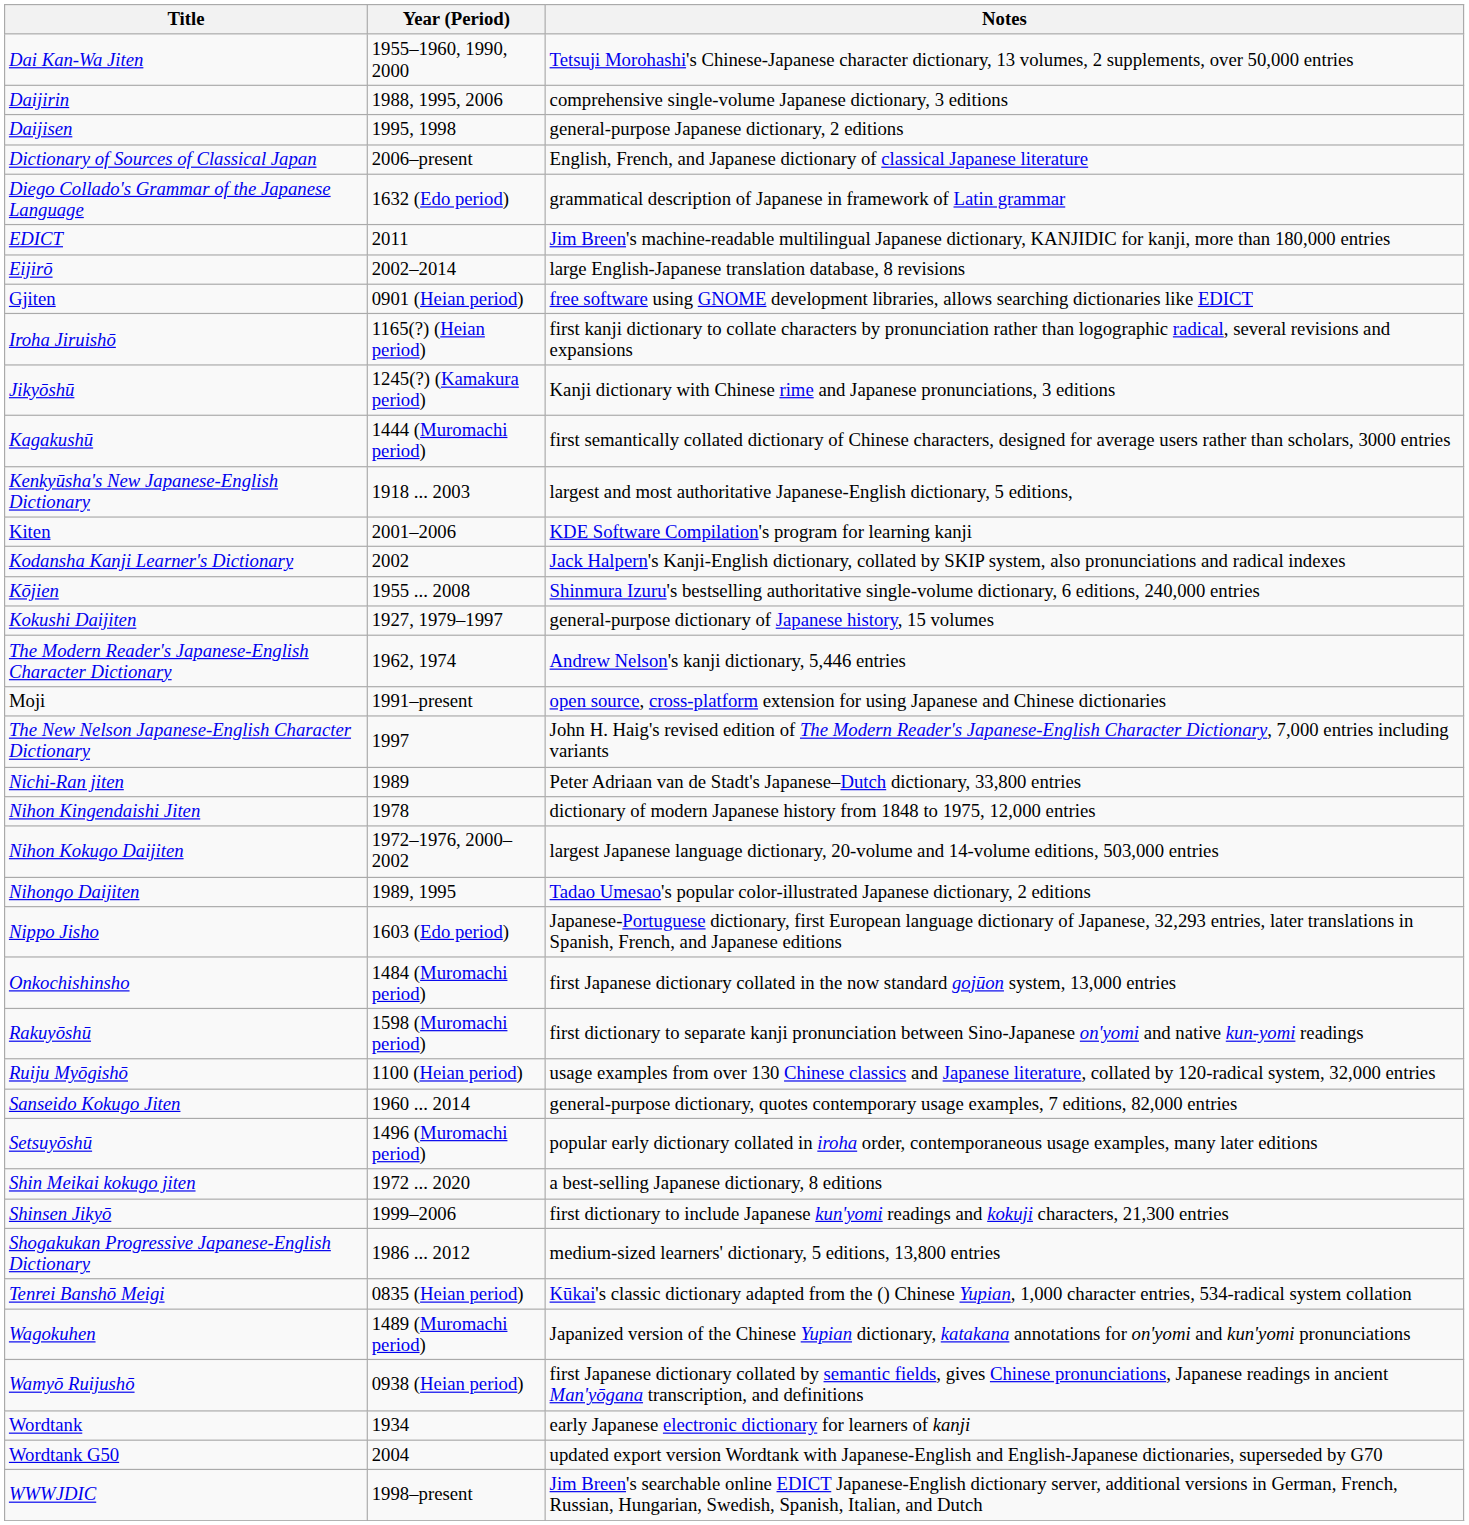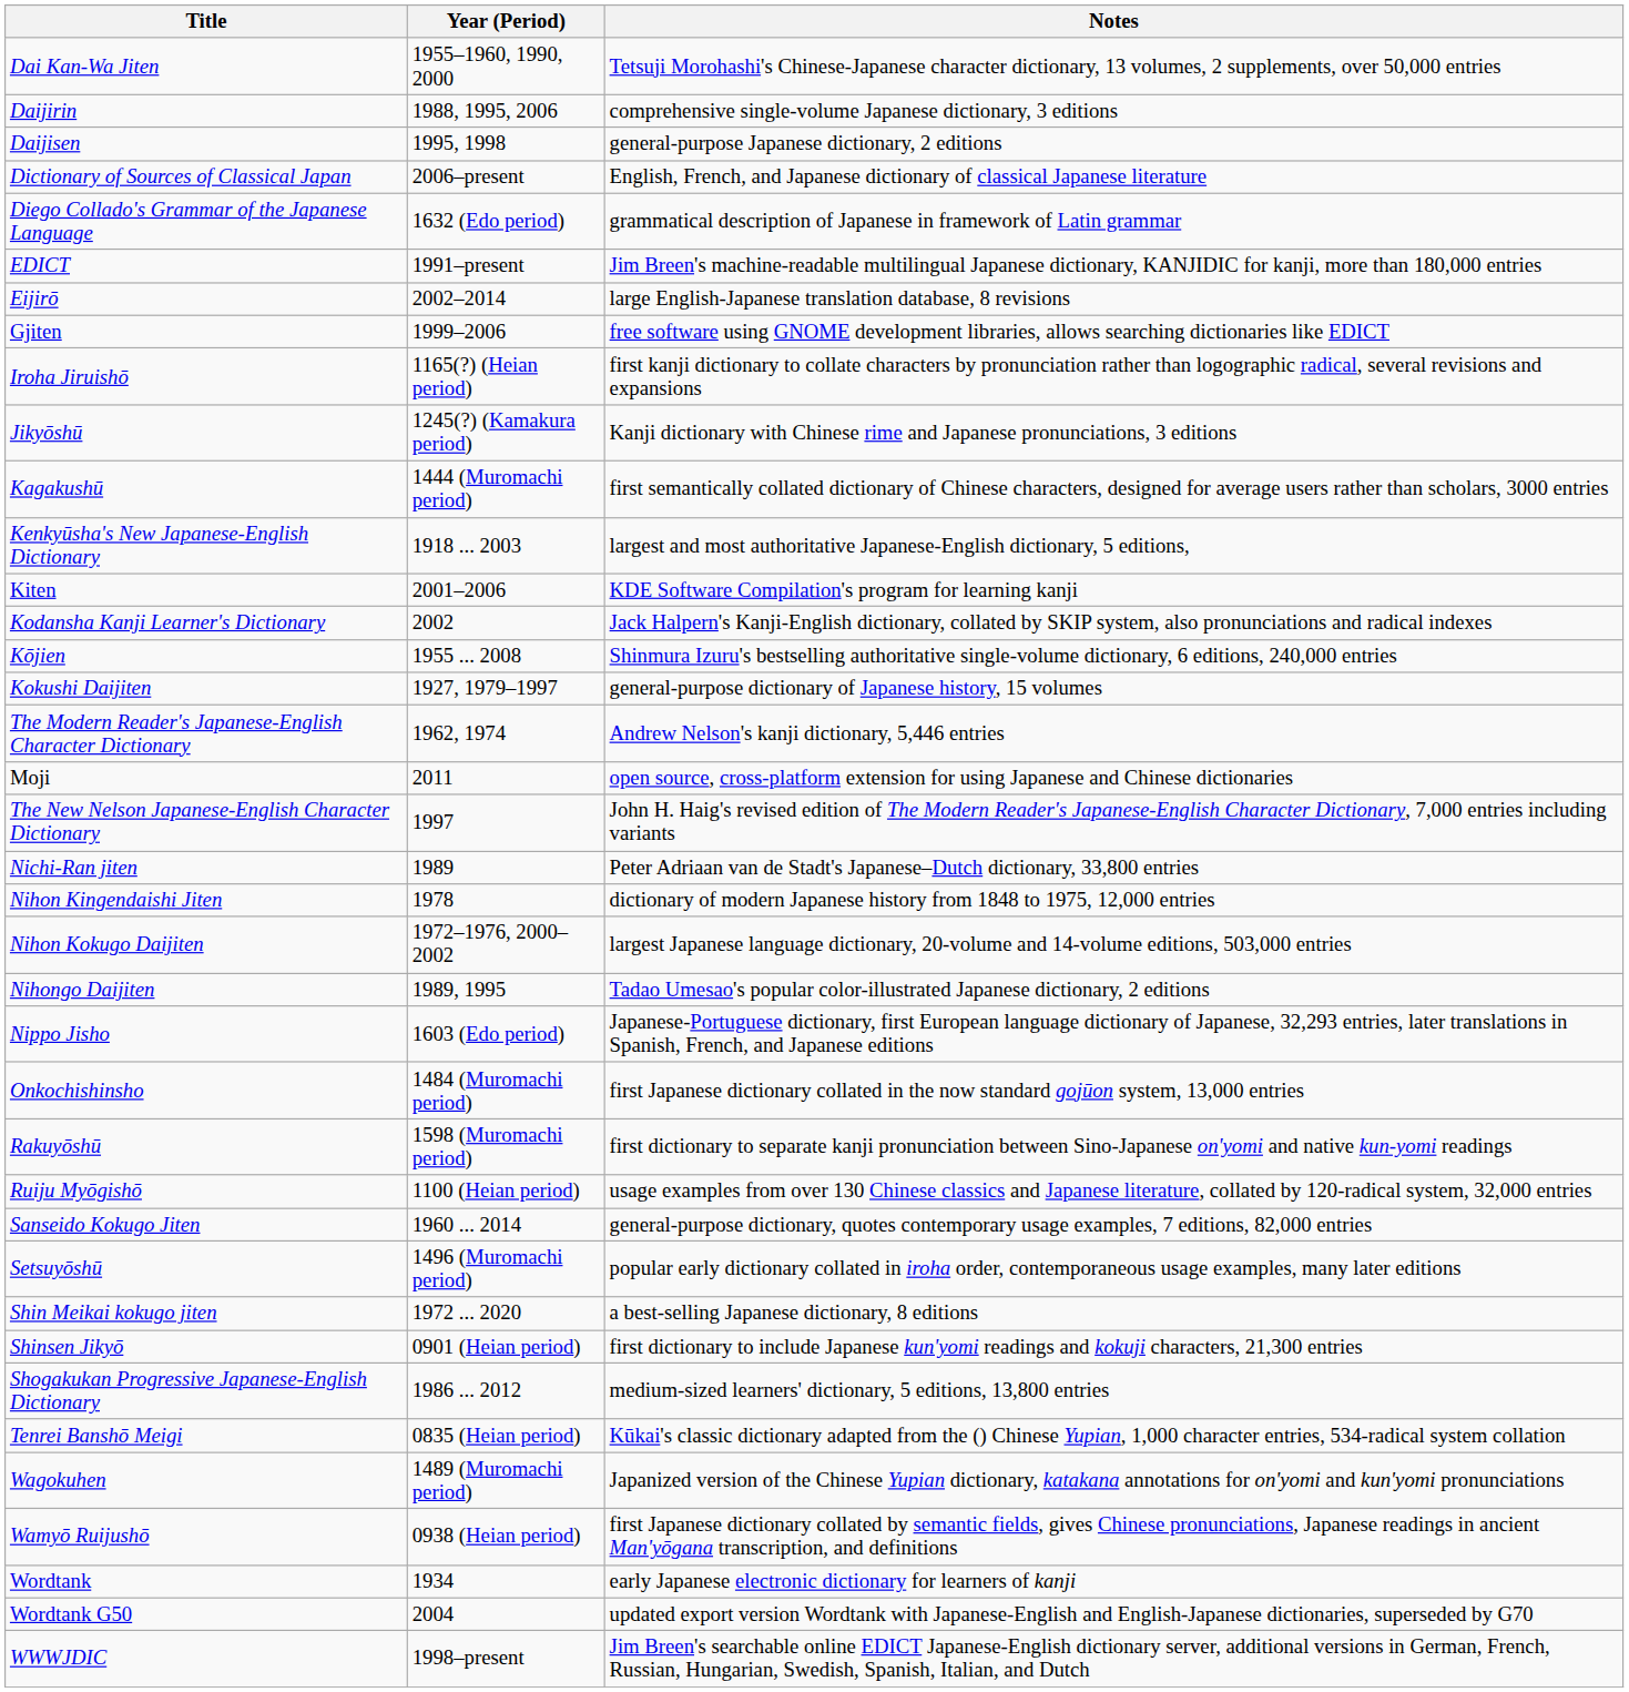 <table class="wikitable sortable">
 <tr>
 <th>Title</th>
 <th>Year (Period)</th>
 <th>Notes</th>
 </tr>
 <tr>
 <td><em><a href='#'>Dai Kan-Wa Jiten</a></em></td>
 <td>1955–1960, 1990, 2000</td>
 <td><a href='#'>Tetsuji Morohashi</a>'s Chinese-Japanese character dictionary, 13 volumes, 2 supplements, over 50,000 entries</td>
 </tr>
 <tr>
 <td><em><a href='#'>Daijirin</a></em></td>
 <td>1988, 1995, 2006</td>
 <td>comprehensive single-volume Japanese dictionary, 3 editions</td>
 </tr>
 <tr>
 <td><em><a href='#'>Daijisen</a></em></td>
 <td>1995, 1998</td>
 <td>general-purpose Japanese dictionary, 2 editions</td>
 </tr>
 <tr>
 <td><em><a href='#'>Dictionary of Sources of Classical Japan</a></em></td>
 <td>2006–present</td>
 <td>English, French, and Japanese dictionary of <a href='#'>classical Japanese literature</a></td>
 </tr>
 <tr>
 <td><em><a href='#'>Diego Collado's Grammar of the Japanese Language</a></em></td>
 <td>1632 (<a href='#'>Edo period</a>)</td>
 <td>grammatical description of Japanese in framework of <a href='#'>Latin grammar</a></td>
 </tr>
 <tr>
 <td><em><a href='#'>EDICT</a></em></td>
-<td>2011</td>
+<td>1991–present</td>
 <td><a href='#'>Jim Breen</a>'s machine-readable multilingual Japanese dictionary, KANJIDIC for kanji, more than 180,000 entries</td>
 </tr>
 <tr>
 <td><em><a href='#'>Eijirō</a></em></td>
 <td>2002–2014</td>
 <td>large English-Japanese translation database, 8 revisions</td>
 </tr>
 <tr>
 <td><a href='#'>Gjiten</a></td>
-<td>0901 (<a href='#'>Heian period</a>)</td>
+<td>1999–2006</td>
 <td><a href='#'>free software</a> using <a href='#'>GNOME</a> development libraries, allows searching dictionaries like <a href='#'>EDICT</a></td>
 </tr>
 <tr>
 <td><em><a href='#'>Iroha Jiruishō</a></em></td>
 <td>1165(?) (<a href='#'>Heian period</a>)</td>
 <td>first kanji dictionary to collate characters by pronunciation rather than logographic <a href='#'>radical</a>, several revisions and expansions</td>
 </tr>
 <tr>
 <td><em><a href='#'>Jikyōshū</a></em></td>
 <td>1245(?) (<a href='#'>Kamakura period</a>)</td>
 <td>Kanji dictionary with Chinese <a href='#'>rime</a> and Japanese pronunciations, 3 editions</td>
 </tr>
 <tr>
 <td><em><a href='#'>Kagakushū</a></em></td>
 <td>1444 (<a href='#'>Muromachi period</a>)</td>
 <td>first semantically collated dictionary of Chinese characters, designed for average users rather than scholars, 3000 entries</td>
 </tr>
 <tr>
 <td><em><a href='#'>Kenkyūsha's New Japanese-English Dictionary</a></em></td>
 <td>1918 ... 2003</td>
 <td>largest and most authoritative Japanese-English dictionary, 5 editions,</td>
 </tr>
 <tr>
 <td><a href='#'>Kiten</a></td>
 <td>2001–2006</td>
 <td><a href='#'>KDE Software Compilation</a>'s program for learning kanji</td>
 </tr>
 <tr>
 <td><em><a href='#'>Kodansha Kanji Learner's Dictionary</a></em></td>
 <td>2002</td>
 <td><a href='#'>Jack Halpern</a>'s Kanji-English dictionary, collated by SKIP system, also pronunciations and radical indexes</td>
 </tr>
 <tr>
 <td><em><a href='#'>Kōjien</a></em></td>
 <td>1955 ... 2008</td>
 <td><a href='#'>Shinmura Izuru</a>'s bestselling authoritative single-volume dictionary, 6 editions, 240,000 entries</td>
 </tr>
 <tr>
 <td><em><a href='#'>Kokushi Daijiten</a></em></td>
 <td>1927, 1979–1997</td>
 <td>general-purpose dictionary of <a href='#'>Japanese history</a>, 15 volumes</td>
 </tr>
 <tr>
 <td><em><a href='#'>The Modern Reader's Japanese-English Character Dictionary</a></em></td>
 <td>1962, 1974</td>
 <td><a href='#'>Andrew Nelson</a>'s kanji dictionary, 5,446 entries</td>
 </tr>
 <tr>
 <td>Moji</td>
-<td>1991–present</td>
+<td>2011</td>
 <td><a href='#'>open source</a>, <a href='#'>cross-platform</a> extension for using Japanese and Chinese dictionaries</td>
 </tr>
 <tr>
 <td><em><a href='#'>The New Nelson Japanese-English Character Dictionary</a></em></td>
 <td>1997</td>
 <td>John H. Haig's revised edition of <em><a href='#'>The Modern Reader's Japanese-English Character Dictionary</a></em>, 7,000 entries including variants</td>
 </tr>
 <tr>
 <td><em><a href='#'>Nichi-Ran jiten</a></em></td>
 <td>1989</td>
 <td>Peter Adriaan van de Stadt's Japanese–<a href='#'>Dutch</a> dictionary, 33,800 entries</td>
 </tr>
 <tr>
 <td><em><a href='#'>Nihon Kingendaishi Jiten</a></em></td>
 <td>1978</td>
 <td>dictionary of modern Japanese history from 1848 to 1975, 12,000 entries</td>
 </tr>
 <tr>
 <td><em><a href='#'>Nihon Kokugo Daijiten</a></em></td>
 <td>1972–1976, 2000–2002</td>
 <td>largest Japanese language dictionary, 20-volume and 14-volume editions, 503,000 entries</td>
 </tr>
 <tr>
 <td><em><a href='#'>Nihongo Daijiten</a></em></td>
 <td>1989, 1995</td>
 <td><a href='#'>Tadao Umesao</a>'s popular color-illustrated Japanese dictionary, 2 editions</td>
 </tr>
 <tr>
 <td><em><a href='#'>Nippo Jisho</a></em></td>
 <td>1603 (<a href='#'>Edo period</a>)</td>
 <td>Japanese-<a href='#'>Portuguese</a> dictionary, first European language dictionary of Japanese, 32,293 entries, later translations in Spanish, French, and Japanese editions</td>
 </tr>
 <tr>
 <td><em><a href='#'>Onkochishinsho</a></em></td>
 <td>1484 (<a href='#'>Muromachi period</a>)</td>
 <td>first Japanese dictionary collated in the now standard <em><a href='#'>gojūon</a></em> system, 13,000 entries</td>
 </tr>
 <tr>
 <td><em><a href='#'>Rakuyōshū</a></em></td>
 <td>1598 (<a href='#'>Muromachi period</a>)</td>
 <td>first dictionary to separate kanji pronunciation between Sino-Japanese <em><a href='#'>on'yomi</a></em> and native <em><a href='#'>kun-yomi</a></em> readings</td>
 </tr>
 <tr>
 <td><em><a href='#'>Ruiju Myōgishō</a></em></td>
 <td>1100 (<a href='#'>Heian period</a>)</td>
 <td>usage examples from over 130 <a href='#'>Chinese classics</a> and <a href='#'>Japanese literature</a>, collated by 120-radical system, 32,000 entries</td>
 </tr>
 <tr>
 <td><em><a href='#'>Sanseido Kokugo Jiten</a></em></td>
 <td>1960 ... 2014</td>
 <td>general-purpose dictionary, quotes contemporary usage examples, 7 editions, 82,000 entries</td>
 </tr>
 <tr>
 <td><em><a href='#'>Setsuyōshū</a></em></td>
 <td>1496 (<a href='#'>Muromachi period</a>)</td>
 <td>popular early dictionary collated in <em><a href='#'>iroha</a></em> order, contemporaneous usage examples, many later editions</td>
 </tr>
 <tr>
 <td><em><a href='#'>Shin Meikai kokugo jiten</a></em></td>
 <td>1972 ... 2020</td>
 <td>a best-selling Japanese dictionary,  8 editions</td>
 </tr>
 <tr>
 <td><em><a href='#'>Shinsen Jikyō</a></em></td>
-<td>1999–2006</td>
+<td>0901 (<a href='#'>Heian period</a>)</td>
 <td>first dictionary to include Japanese <em><a href='#'>kun'yomi</a></em> readings and <em><a href='#'>kokuji</a></em> characters, 21,300 entries</td>
 </tr>
 <tr>
 <td><em><a href='#'>Shogakukan Progressive Japanese-English Dictionary</a></em></td>
 <td>1986 ... 2012</td>
 <td>medium-sized learners' dictionary, 5 editions, 13,800 entries</td>
 </tr>
 <tr>
 <td><em><a href='#'>Tenrei Banshō Meigi</a></em></td>
 <td>0835 (<a href='#'>Heian period</a>)</td>
 <td><a href='#'>Kūkai</a>'s classic dictionary adapted from the () Chinese <em><a href='#'>Yupian</a></em>, 1,000 character entries, 534-radical system collation</td>
 </tr>
 <tr>
 <td><em><a href='#'>Wagokuhen</a></em></td>
 <td>1489 (<a href='#'>Muromachi period</a>)</td>
 <td>Japanized version of the Chinese <em><a href='#'>Yupian</a></em> dictionary, <em><a href='#'>katakana</a></em> annotations for <em>on'yomi</em> and <em>kun'yomi</em> pronunciations</td>
 </tr>
 <tr>
 <td><em><a href='#'>Wamyō Ruijushō</a></em></td>
 <td>0938 (<a href='#'>Heian period</a>)</td>
 <td>first Japanese dictionary collated by <a href='#'>semantic fields</a>, gives <a href='#'>Chinese pronunciations</a>, Japanese readings in ancient <em><a href='#'>Man'yōgana</a></em> transcription, and definitions</td>
 </tr>
 <tr>
 <td><a href='#'>Wordtank</a></td>
 <td>1934</td>
 <td>early Japanese <a href='#'>electronic dictionary</a> for learners of <em>kanji</em></td>
 </tr>
 <tr>
 <td><a href='#'>Wordtank G50</a></td>
 <td>2004</td>
 <td>updated export version Wordtank with Japanese-English and English-Japanese dictionaries, superseded by G70</td>
 </tr>
 <tr>
 <td><em><a href='#'>WWWJDIC</a></em></td>
 <td>1998–present</td>
 <td><a href='#'>Jim Breen</a>'s searchable online <a href='#'>EDICT</a> Japanese-English dictionary server, additional versions in German, French, Russian, Hungarian, Swedish, Spanish, Italian, and Dutch</td>
 </tr>
 <tr>
 </tr>
 </table>
